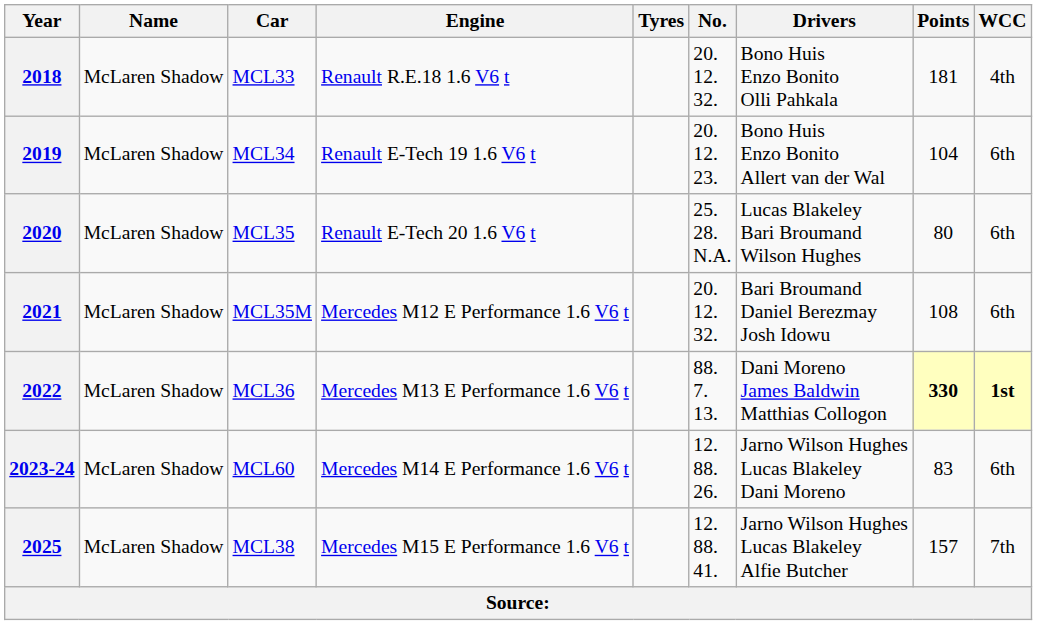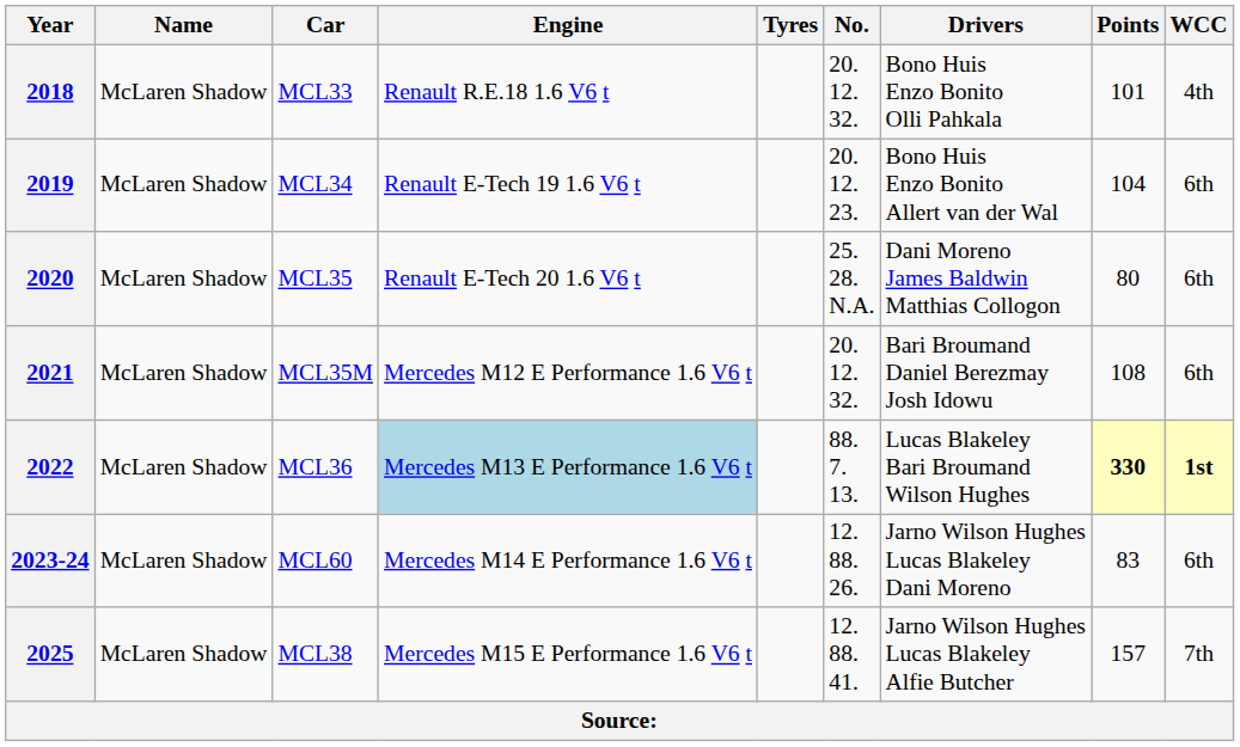 <table class="wikitable" style="font-size: 90%;">
 <tr>
 <th>Year</th>
 <th>Name</th>
 <th>Car</th>
 <th>Engine</th>
 <th>Tyres</th>
 <th>No.</th>
 <th>Drivers</th>
 <th>Points</th>
 <th>WCC</th>
 </tr>
 <tr>
 <th><a href='#'>2018</a></th>
 <td> McLaren Shadow</td>
 <td><a href='#'>MCL33</a></td>
 <td><a href='#'>Renault</a> R.E.18 1.6 <a href='#'>V6</a> <a href='#'>t</a></td>
 <td align="center"></td>
 <td>20.<br>12.<br>32.</td>
 <td> Bono Huis<br> Enzo Bonito<br> Olli Pahkala</td>
-<td align="center" style="background:#;">181</td>
+<td align="center" style="background:#;">101</td>
 <td align="center" style="background:#;">4th</td>
 </tr>
 <tr>
 <th><a href='#'>2019</a></th>
 <td> McLaren Shadow</td>
 <td align="left"><a href='#'>MCL34</a></td>
 <td align="left"><a href='#'>Renault</a> E-Tech 19 1.6 <a href='#'>V6</a> <a href='#'>t</a></td>
 <td align="center"></td>
 <td>20.<br>12.<br>23.</td>
 <td> Bono Huis<br> Enzo Bonito<br> Allert van der Wal</td>
 <td align="center">104</td>
 <td align="center">6th</td>
 </tr>
 <tr>
 <th><a href='#'>2020</a></th>
 <td> McLaren Shadow</td>
 <td align="left"><a href='#'>MCL35</a></td>
 <td align="left"><a href='#'>Renault</a> E-Tech 20 1.6 <a href='#'>V6</a> <a href='#'>t</a></td>
 <td align="center"></td>
 <td>25.<br>28.<br>N.A.</td>
-<td> Lucas Blakeley<br> Bari Broumand<br> Wilson Hughes</td>
+<td> Dani Moreno<br> <a href='#'>James Baldwin</a><br> Matthias Collogon</td>
 <td align="center">80</td>
 <td align="center">6th</td>
 </tr>
 <tr>
 <th><a href='#'>2021</a></th>
 <td align="left"> McLaren Shadow</td>
 <td align="left"><a href='#'>MCL35M</a></td>
 <td align="left"><a href='#'>Mercedes</a> M12 E Performance 1.6 <a href='#'>V6</a> <a href='#'>t</a></td>
 <td align="center"></td>
 <td>20.<br>12.<br>32.</td>
 <td> Bari Broumand<br> Daniel Berezmay<br> Josh Idowu</td>
 <td align="center" style="background:#;">108</td>
 <td align="center" style="background:#;">6th</td>
 </tr>
 <tr>
 <th><a href='#'>2022</a></th>
 <td align="left"> McLaren Shadow</td>
 <td align="left"><a href='#'>MCL36</a></td>
-<td align="left"><a href='#'>Mercedes</a> M13 E Performance 1.6 <a href='#'>V6</a> <a href='#'>t</a></td>
+<td align="left" style="background: lightblue;"><a href='#'>Mercedes</a> M13 E Performance 1.6 <a href='#'>V6</a> <a href='#'>t</a></td>
 <td align="center"></td>
 <td>88.<br>7.<br>13.</td>
-<td> Dani Moreno<br> <a href='#'>James Baldwin</a><br> Matthias Collogon</td>
+<td> Lucas Blakeley<br> Bari Broumand<br> Wilson Hughes</td>
 <td align="center" style="background:#ffffbf;"><strong>330</strong></td>
 <td align="center" style="background:#ffffbf;"><strong>1st</strong></td>
 </tr>
 <tr>
 <th><a href='#'>2023-24</a></th>
 <td align="left"> McLaren  Shadow</td>
 <td align="left"><a href='#'>MCL60</a></td>
 <td align="left"><a href='#'>Mercedes</a> M14 E Performance 1.6 <a href='#'>V6</a> <a href='#'>t</a></td>
 <td align="center"></td>
 <td>12.<br>88.<br>26.</td>
 <td> Jarno Wilson Hughes<br> Lucas Blakeley<br> Dani Moreno</td>
 <td align="center">83</td>
 <td align="center">6th</td>
 </tr>
 <tr>
 <th><a href='#'>2025</a></th>
 <td align="left"> McLaren Shadow</td>
 <td align="left"><a href='#'>MCL38</a></td>
 <td align="left"><a href='#'>Mercedes</a> M15 E Performance 1.6 <a href='#'>V6</a> <a href='#'>t</a></td>
 <td align="center"></td>
 <td>12.<br>88.<br>41.</td>
 <td> Jarno Wilson Hughes<br> Lucas Blakeley<br> Alfie Butcher</td>
 <td align="center">157</td>
 <td align="center">7th</td>
 </tr>
 <tr>
 <th colspan="9">Source:</th>
 </tr>
 </table>
